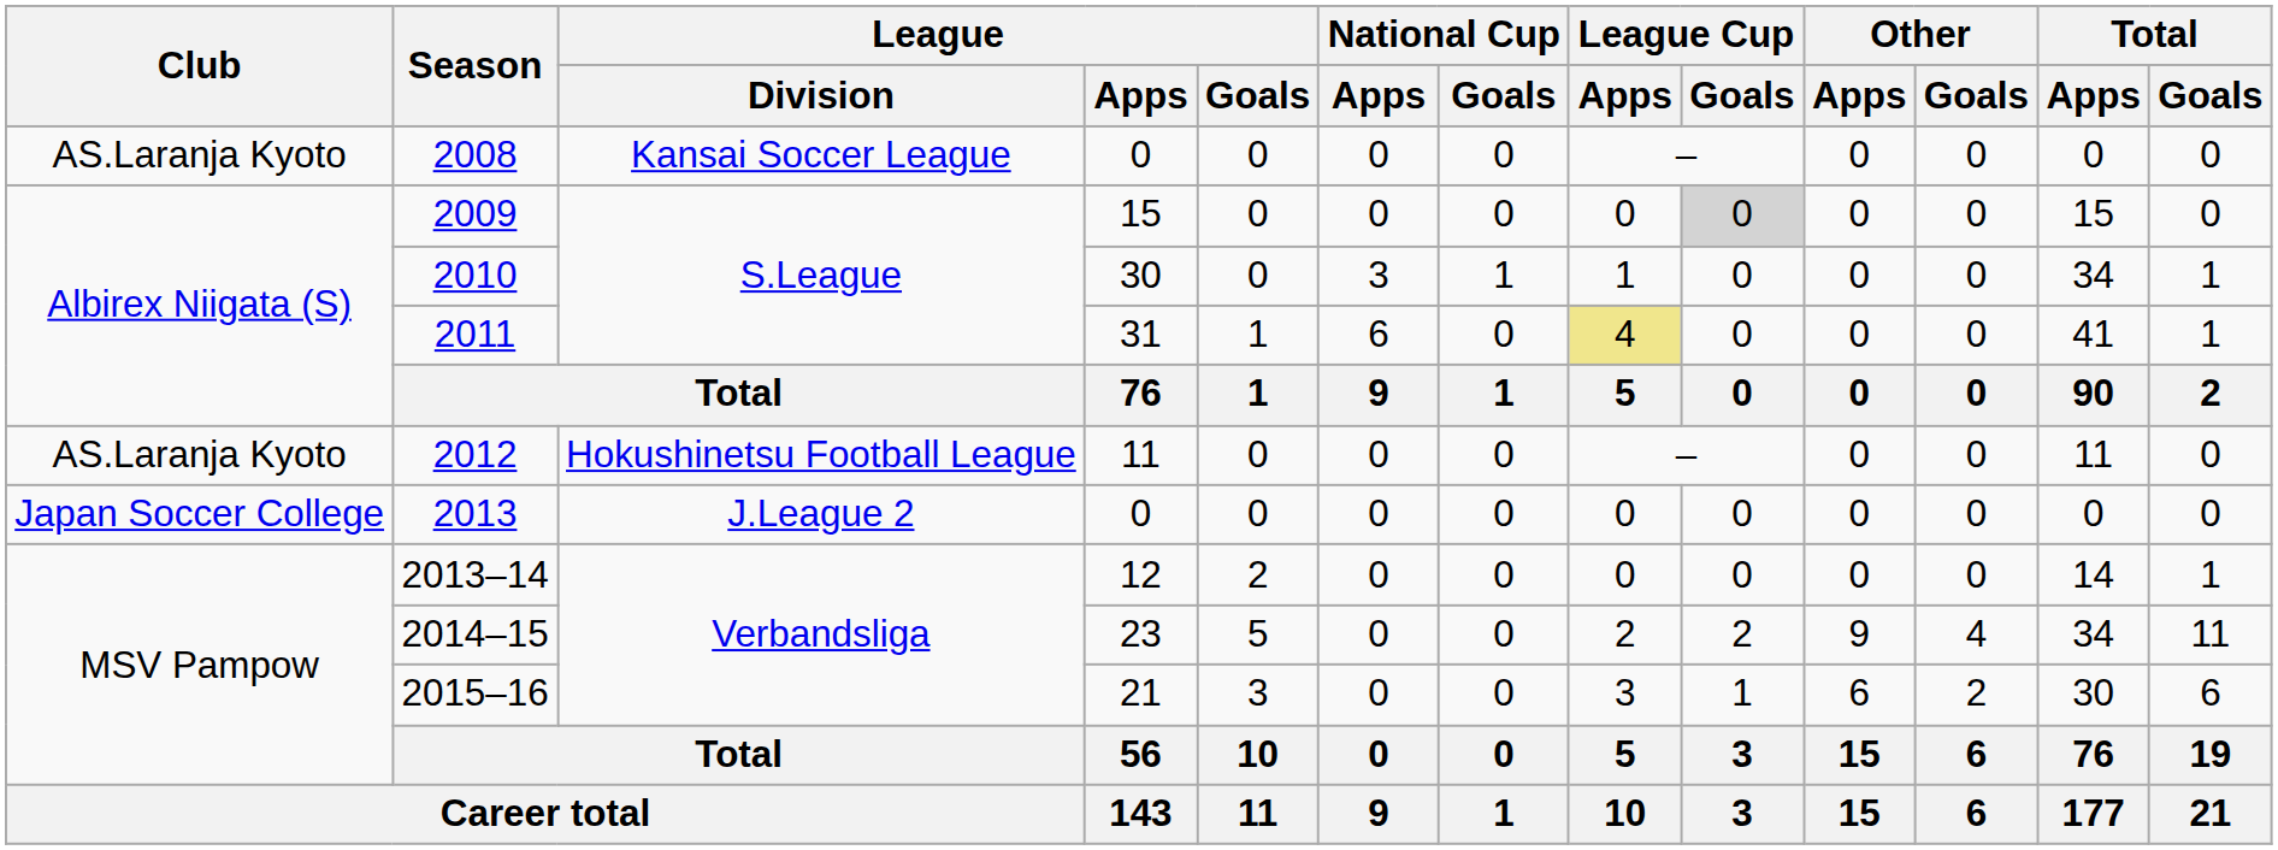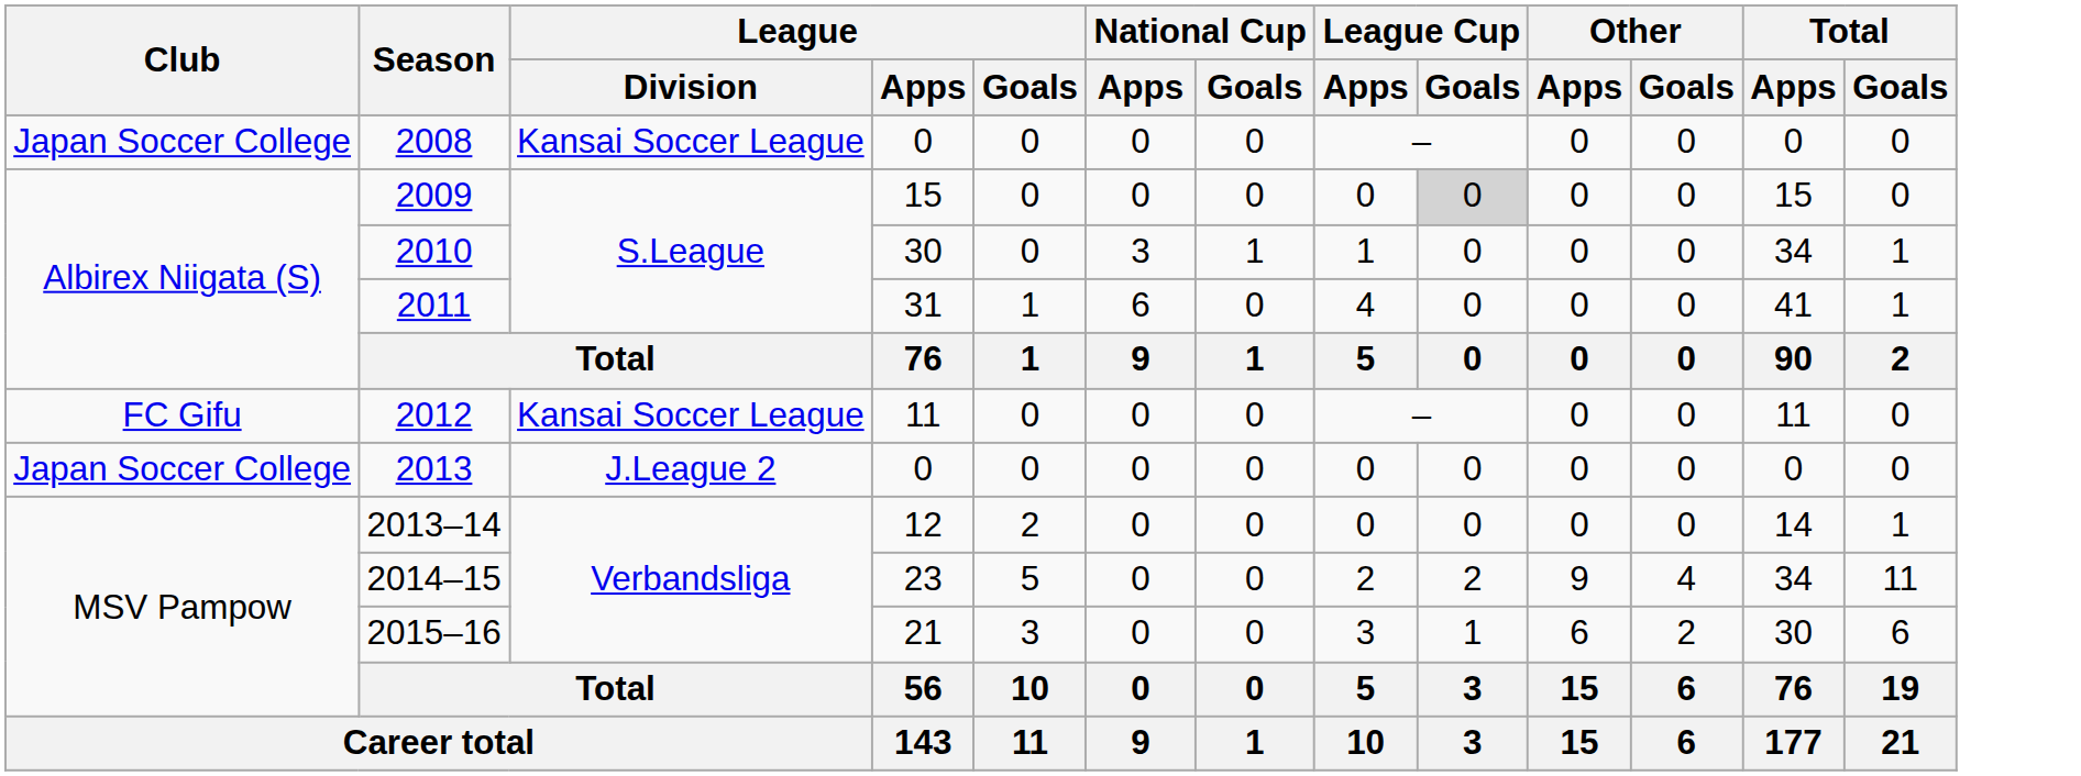 <table class="wikitable" style="text-align: center">
 <tr>
 <th rowspan="2">Club</th>
 <th rowspan="2">Season</th>
 <th colspan="3">League</th>
 <th colspan="2">National Cup</th>
 <th colspan="2">League Cup</th>
 <th colspan="2">Other</th>
 <th colspan="2">Total</th>
 </tr>
 <tr>
 <th>Division</th>
 <th>Apps</th>
 <th>Goals</th>
 <th>Apps</th>
 <th>Goals</th>
 <th>Apps</th>
 <th>Goals</th>
 <th>Apps</th>
 <th>Goals</th>
 <th>Apps</th>
 <th>Goals</th>
 </tr>
 <tr>
-<td>AS.Laranja Kyoto</td>
+<td><a href='#'>Japan Soccer College</a></td>
 <td><a href='#'>2008</a></td>
 <td><a href='#'>Kansai Soccer League</a></td>
 <td>0</td>
 <td>0</td>
 <td>0</td>
 <td>0</td>
 <td colspan="2">–</td>
 <td>0</td>
 <td>0</td>
 <td>0</td>
 <td>0</td>
 </tr>
 <tr>
 <td rowspan="4"><a href='#'>Albirex Niigata (S)</a></td>
 <td><a href='#'>2009</a></td>
 <td rowspan="3"><a href='#'>S.League</a></td>
 <td>15</td>
 <td>0</td>
 <td>0</td>
 <td>0</td>
 <td>0</td>
 <td style="background: lightgrey;">0</td>
 <td>0</td>
 <td>0</td>
 <td>15</td>
 <td>0</td>
 </tr>
 <tr>
 <td><a href='#'>2010</a></td>
 <td>30</td>
 <td>0</td>
 <td>3</td>
 <td>1</td>
 <td>1</td>
 <td>0</td>
 <td>0</td>
 <td>0</td>
 <td>34</td>
 <td>1</td>
 </tr>
 <tr>
 <td><a href='#'>2011</a></td>
 <td>31</td>
 <td>1</td>
 <td>6</td>
 <td>0</td>
-<td style="background: khaki;">4</td>
+<td>4</td>
 <td>0</td>
 <td>0</td>
 <td>0</td>
 <td>41</td>
 <td>1</td>
 </tr>
 <tr>
 <th colspan=2>Total</th>
 <th>76</th>
 <th>1</th>
 <th>9</th>
 <th>1</th>
 <th>5</th>
 <th>0</th>
 <th>0</th>
 <th>0</th>
 <th>90</th>
 <th>2</th>
 </tr>
 <tr>
-<td>AS.Laranja Kyoto</td>
+<td><a href='#'>FC Gifu</a></td>
 <td><a href='#'>2012</a></td>
-<td><a href='#'>Hokushinetsu Football League</a></td>
+<td><a href='#'>Kansai Soccer League</a></td>
 <td>11</td>
 <td>0</td>
 <td>0</td>
 <td>0</td>
 <td colspan="2">–</td>
 <td>0</td>
 <td>0</td>
 <td>11</td>
 <td>0</td>
 </tr>
 <tr>
 <td><a href='#'>Japan Soccer College</a></td>
 <td><a href='#'>2013</a></td>
 <td><a href='#'>J.League 2</a></td>
 <td>0</td>
 <td>0</td>
 <td>0</td>
 <td>0</td>
 <td>0</td>
 <td>0</td>
 <td>0</td>
 <td>0</td>
 <td>0</td>
 <td>0</td>
 </tr>
 <tr>
 <td rowspan="4">MSV Pampow</td>
 <td>2013–14</td>
 <td rowspan="3"><a href='#'>Verbandsliga</a></td>
 <td>12</td>
 <td>2</td>
 <td>0</td>
 <td>0</td>
 <td>0</td>
 <td>0</td>
 <td>0</td>
 <td>0</td>
 <td>14</td>
 <td>1</td>
 </tr>
 <tr>
 <td>2014–15</td>
 <td>23</td>
 <td>5</td>
 <td>0</td>
 <td>0</td>
 <td>2</td>
 <td>2</td>
 <td>9</td>
 <td>4</td>
 <td>34</td>
 <td>11</td>
 </tr>
 <tr>
 <td>2015–16</td>
 <td>21</td>
 <td>3</td>
 <td>0</td>
 <td>0</td>
 <td>3</td>
 <td>1</td>
 <td>6</td>
 <td>2</td>
 <td>30</td>
 <td>6</td>
 </tr>
 <tr>
 <th colspan=2>Total</th>
 <th>56</th>
 <th>10</th>
 <th>0</th>
 <th>0</th>
 <th>5</th>
 <th>3</th>
 <th>15</th>
 <th>6</th>
 <th>76</th>
 <th>19</th>
 </tr>
 <tr>
 <th colspan=3>Career total</th>
 <th>143</th>
 <th>11</th>
 <th>9</th>
 <th>1</th>
 <th>10</th>
 <th>3</th>
 <th>15</th>
 <th>6</th>
 <th>177</th>
 <th>21</th>
 </tr>
 </table>
